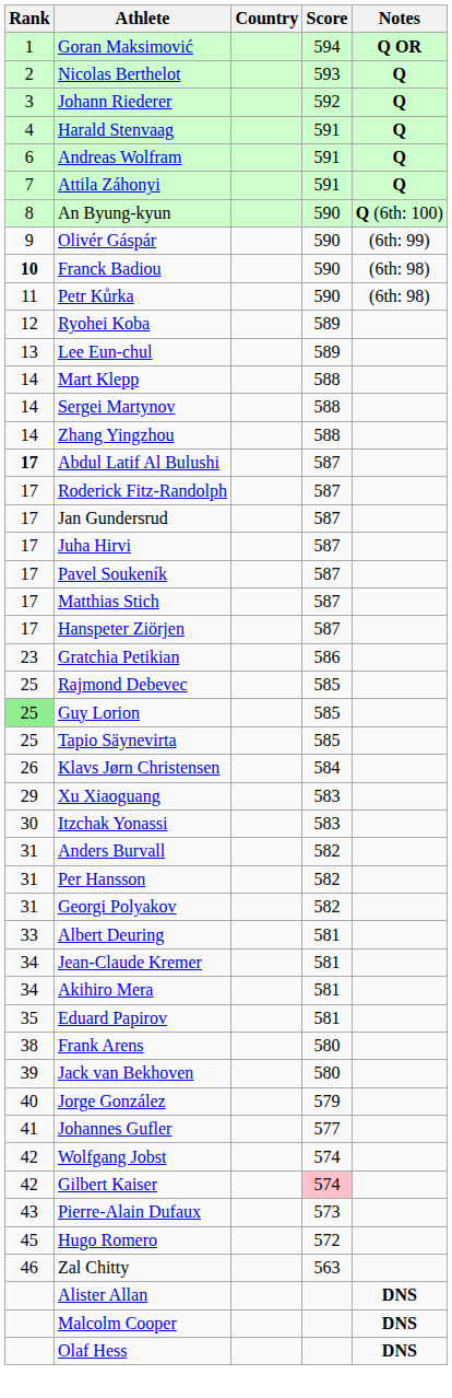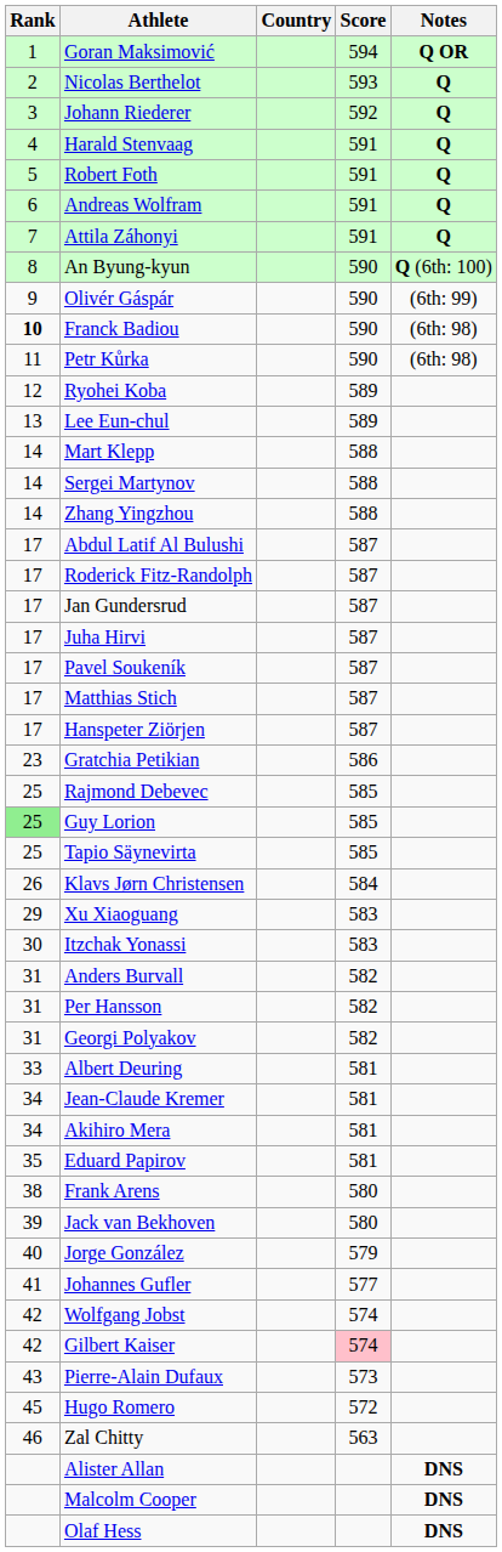 <table class="wikitable sortable" style="text-align: center">
 <tr>
 <th>Rank</th>
 <th>Athlete</th>
 <th>Country</th>
 <th>Score</th>
 <th>Notes</th>
 </tr>
 <tr bgcolor=#ccffcc>
 <td>1</td>
 <td align=left><a href='#'>Goran Maksimović</a></td>
 <td align=left></td>
 <td>594</td>
 <td><strong>Q OR</strong></td>
 </tr>
 <tr bgcolor=#ccffcc>
 <td>2</td>
 <td align=left><a href='#'>Nicolas Berthelot</a></td>
 <td align=left></td>
 <td>593</td>
 <td><strong>Q</strong></td>
 </tr>
 <tr bgcolor=#ccffcc>
 <td>3</td>
 <td align=left><a href='#'>Johann Riederer</a></td>
 <td align=left></td>
 <td>592</td>
 <td><strong>Q</strong></td>
 </tr>
 <tr bgcolor=#ccffcc>
 <td>4</td>
 <td align=left><a href='#'>Harald Stenvaag</a></td>
+<td align=left></td>
+<td>591</td>
+<td><strong>Q</strong></td>
+</tr>
+<tr bgcolor=#ccffcc>
+<td>5</td>
+<td align=left><a href='#'>Robert Foth</a></td>
 <td align=left></td>
 <td>591</td>
 <td><strong>Q</strong></td>
 </tr>
 <tr bgcolor=#ccffcc>
 <td>6</td>
 <td align=left><a href='#'>Andreas Wolfram</a></td>
 <td align=left></td>
 <td>591</td>
 <td><strong>Q</strong></td>
 </tr>
 <tr bgcolor=#ccffcc>
 <td>7</td>
 <td align=left><a href='#'>Attila Záhonyi</a></td>
 <td align=left></td>
 <td>591</td>
 <td><strong>Q</strong></td>
 </tr>
 <tr bgcolor=#ccffcc>
 <td>8</td>
 <td align=left>An Byung-kyun</td>
 <td align=left></td>
 <td>590</td>
 <td><strong>Q</strong> (6th: 100)</td>
 </tr>
 <tr>
 <td>9</td>
 <td align=left><a href='#'>Olivér Gáspár</a></td>
 <td align=left></td>
 <td>590</td>
 <td>(6th: 99)</td>
 </tr>
 <tr>
 <td><strong>10</strong></td>
 <td align=left><a href='#'>Franck Badiou</a></td>
 <td align=left></td>
 <td>590</td>
 <td>(6th: 98)</td>
 </tr>
 <tr>
 <td>11</td>
 <td align=left><a href='#'>Petr Kůrka</a></td>
 <td align=left></td>
 <td>590</td>
 <td>(6th: 98)</td>
 </tr>
 <tr>
 <td>12</td>
 <td align=left><a href='#'>Ryohei Koba</a></td>
 <td align=left></td>
 <td>589</td>
 <td></td>
 </tr>
 <tr>
 <td>13</td>
 <td align=left><a href='#'>Lee Eun-chul</a></td>
 <td align=left></td>
 <td>589</td>
 <td></td>
 </tr>
 <tr>
 <td>14</td>
 <td align=left><a href='#'>Mart Klepp</a></td>
 <td align=left></td>
 <td>588</td>
 <td></td>
 </tr>
 <tr>
 <td>14</td>
 <td align=left><a href='#'>Sergei Martynov</a></td>
 <td align=left></td>
 <td>588</td>
 <td></td>
 </tr>
 <tr>
 <td>14</td>
 <td align=left><a href='#'>Zhang Yingzhou</a></td>
 <td align=left></td>
 <td>588</td>
 <td></td>
 </tr>
 <tr>
-<td><strong>17</strong></td>
+<td>17</td>
 <td align=left><a href='#'>Abdul Latif Al Bulushi</a></td>
 <td align=left></td>
 <td>587</td>
 <td></td>
 </tr>
 <tr>
 <td>17</td>
 <td align=left><a href='#'>Roderick Fitz-Randolph</a></td>
 <td align=left></td>
 <td>587</td>
 <td></td>
 </tr>
 <tr>
 <td>17</td>
 <td align=left>Jan Gundersrud</td>
 <td align=left></td>
 <td>587</td>
 <td></td>
 </tr>
 <tr>
 <td>17</td>
 <td align=left><a href='#'>Juha Hirvi</a></td>
 <td align=left></td>
 <td>587</td>
 <td></td>
 </tr>
 <tr>
 <td>17</td>
 <td align=left><a href='#'>Pavel Soukeník</a></td>
 <td align=left></td>
 <td>587</td>
 <td></td>
 </tr>
 <tr>
 <td>17</td>
 <td align=left><a href='#'>Matthias Stich</a></td>
 <td align=left></td>
 <td>587</td>
 <td></td>
 </tr>
 <tr>
 <td>17</td>
 <td align=left><a href='#'>Hanspeter Ziörjen</a></td>
 <td align=left></td>
 <td>587</td>
 <td></td>
 </tr>
 <tr>
 <td>23</td>
 <td align=left><a href='#'>Gratchia Petikian</a></td>
 <td align=left></td>
 <td>586</td>
 <td></td>
 </tr>
 <tr>
 <td>25</td>
 <td align=left><a href='#'>Rajmond Debevec</a></td>
 <td align=left></td>
 <td>585</td>
 <td></td>
 </tr>
 <tr>
 <td style="background: lightgreen;">25</td>
 <td align=left><a href='#'>Guy Lorion</a></td>
 <td align=left></td>
 <td>585</td>
 <td></td>
 </tr>
 <tr>
 <td>25</td>
 <td align=left><a href='#'>Tapio Säynevirta</a></td>
 <td align=left></td>
 <td>585</td>
 <td></td>
 </tr>
 <tr>
 <td>26</td>
 <td align=left><a href='#'>Klavs Jørn Christensen</a></td>
 <td align=left></td>
 <td>584</td>
 <td></td>
 </tr>
 <tr>
 <td>29</td>
 <td align=left><a href='#'>Xu Xiaoguang</a></td>
 <td align=left></td>
 <td>583</td>
 <td></td>
 </tr>
 <tr>
 <td>30</td>
 <td align=left><a href='#'>Itzchak Yonassi</a></td>
 <td align=left></td>
 <td>583</td>
 <td></td>
 </tr>
 <tr>
 <td>31</td>
 <td align=left><a href='#'>Anders Burvall</a></td>
 <td align=left></td>
 <td>582</td>
 <td></td>
 </tr>
 <tr>
 <td>31</td>
 <td align=left><a href='#'>Per Hansson</a></td>
 <td align=left></td>
 <td>582</td>
 <td></td>
 </tr>
 <tr>
 <td>31</td>
 <td align=left><a href='#'>Georgi Polyakov</a></td>
 <td align=left></td>
 <td>582</td>
 <td></td>
 </tr>
 <tr>
 <td>33</td>
 <td align=left><a href='#'>Albert Deuring</a></td>
 <td align=left></td>
 <td>581</td>
 <td></td>
 </tr>
 <tr>
 <td>34</td>
 <td align=left><a href='#'>Jean-Claude Kremer</a></td>
 <td align=left></td>
 <td>581</td>
 <td></td>
 </tr>
 <tr>
 <td>34</td>
 <td align=left><a href='#'>Akihiro Mera</a></td>
 <td align=left></td>
 <td>581</td>
 <td></td>
 </tr>
 <tr>
 <td>35</td>
 <td align=left><a href='#'>Eduard Papirov</a></td>
 <td align=left></td>
 <td>581</td>
 <td></td>
 </tr>
 <tr>
 <td>38</td>
 <td align=left><a href='#'>Frank Arens</a></td>
 <td align=left></td>
 <td>580</td>
 <td></td>
 </tr>
 <tr>
 <td>39</td>
 <td align=left><a href='#'>Jack van Bekhoven</a></td>
 <td align=left></td>
 <td>580</td>
 <td></td>
 </tr>
 <tr>
 <td>40</td>
 <td align=left><a href='#'>Jorge González</a></td>
 <td align=left></td>
 <td>579</td>
 <td></td>
 </tr>
 <tr>
 <td>41</td>
 <td align=left><a href='#'>Johannes Gufler</a></td>
 <td align=left></td>
 <td>577</td>
 <td></td>
 </tr>
 <tr>
 <td>42</td>
 <td align=left><a href='#'>Wolfgang Jobst</a></td>
 <td align=left></td>
 <td>574</td>
 <td></td>
 </tr>
 <tr>
 <td>42</td>
 <td align=left><a href='#'>Gilbert Kaiser</a></td>
 <td align=left></td>
 <td style="background: pink;">574</td>
 <td></td>
 </tr>
 <tr>
 <td>43</td>
 <td align=left><a href='#'>Pierre-Alain Dufaux</a></td>
 <td align=left></td>
 <td>573</td>
 <td></td>
 </tr>
 <tr>
 <td>45</td>
 <td align=left><a href='#'>Hugo Romero</a></td>
 <td align=left></td>
 <td>572</td>
 <td></td>
 </tr>
 <tr>
 <td>46</td>
 <td align=left>Zal Chitty</td>
 <td align=left></td>
 <td>563</td>
 <td></td>
 </tr>
 <tr>
 <td></td>
 <td align=left><a href='#'>Alister Allan</a></td>
 <td align=left></td>
 <td></td>
 <td><strong>DNS</strong></td>
 </tr>
 <tr>
 <td></td>
 <td align=left><a href='#'>Malcolm Cooper</a></td>
 <td align=left></td>
 <td></td>
 <td><strong>DNS</strong></td>
 </tr>
 <tr>
 <td></td>
 <td align=left><a href='#'>Olaf Hess</a></td>
 <td align=left></td>
 <td></td>
 <td><strong>DNS</strong></td>
 </tr>
 </table>
